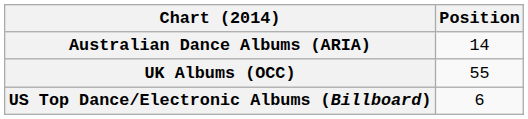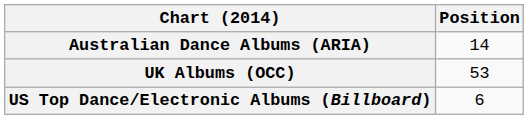 <table class="wikitable sortable plainrowheaders" style="text-align:center">
 <tr>
 <th scope="col">Chart (2014)</th>
 <th scope="col">Position</th>
 </tr>
 <tr>
 <th scope="row">Australian Dance Albums (ARIA)</th>
 <td>14</td>
 </tr>
 <tr>
 <th scope="row">UK Albums (OCC)</th>
-<td>55</td>
+<td>53</td>
 </tr>
 <tr>
 <th scope="row">US Top Dance/Electronic Albums (<em>Billboard</em>)</th>
 <td>6</td>
 </tr>
 </table>
